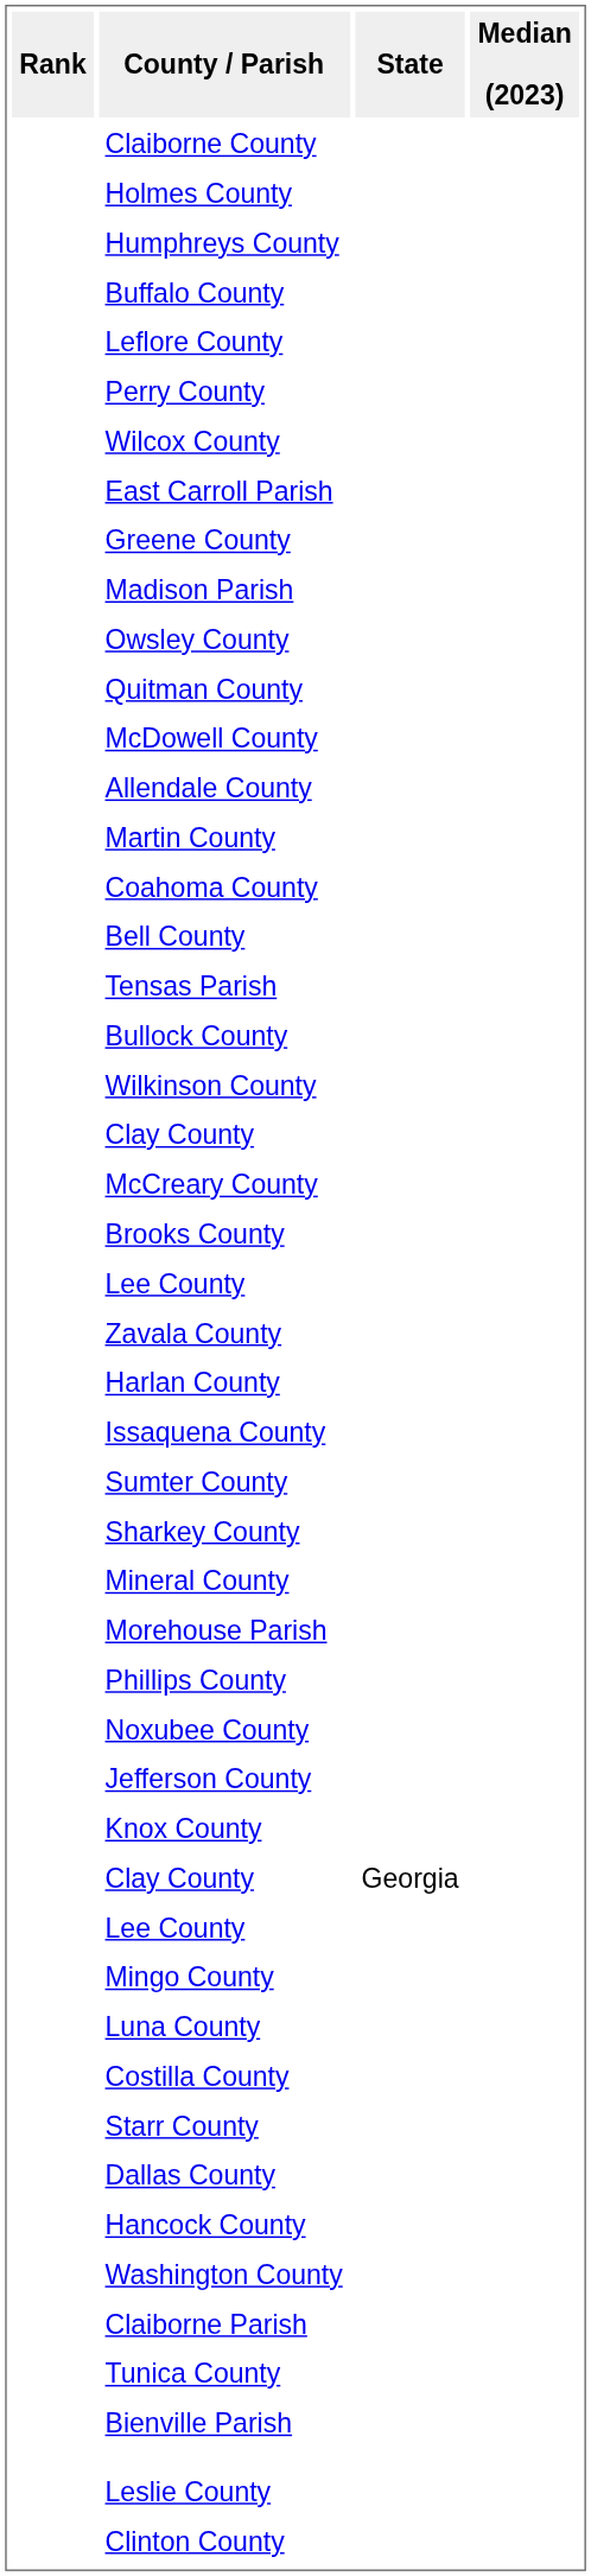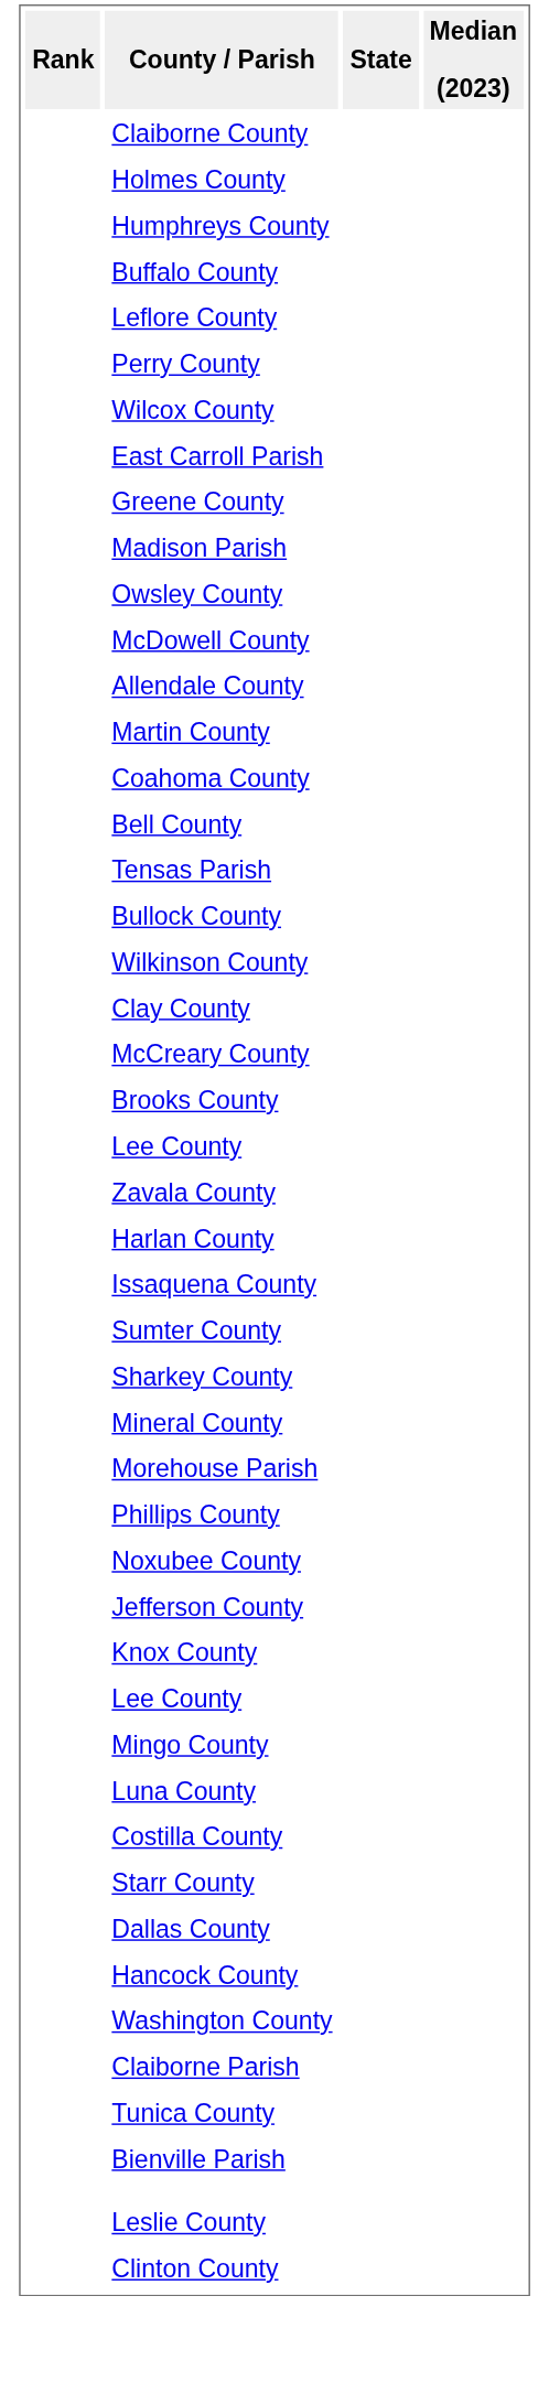 <table class="toccolours sortable" clear="both" align="center" cellpadding="4" cellspacing="3" style="border: 1px solid #707070;">
 <tr bgcolor=#efefef>
 <th>Rank</th>
 <th>County / Parish</th>
 <th>State</th>
 <th>Median<br><br>(2023)</th>
 </tr>
 <tr>
 <td></td>
 <td><a href='#'>Claiborne County</a></td>
 <td></td>
 <td></td>
 </tr>
 <tr>
 <td></td>
 <td><a href='#'>Holmes County</a></td>
 <td></td>
 <td></td>
 </tr>
 <tr>
 <td></td>
 <td><a href='#'>Humphreys County</a></td>
 <td></td>
 <td></td>
 </tr>
 <tr>
 <td></td>
 <td><a href='#'>Buffalo County</a></td>
 <td></td>
 <td></td>
 </tr>
 <tr>
 <td></td>
 <td><a href='#'>Leflore County</a></td>
 <td></td>
 <td></td>
 </tr>
 <tr>
 <td></td>
 <td><a href='#'>Perry County</a></td>
 <td></td>
 <td></td>
 </tr>
 <tr>
 <td></td>
 <td><a href='#'>Wilcox County</a></td>
 <td></td>
 <td></td>
 </tr>
 <tr>
 <td></td>
 <td><a href='#'>East Carroll Parish</a></td>
 <td></td>
 <td></td>
 </tr>
 <tr>
 <td></td>
 <td><a href='#'>Greene County</a></td>
 <td></td>
 <td></td>
 </tr>
 <tr>
 <td></td>
 <td><a href='#'>Madison Parish</a></td>
 <td></td>
 <td></td>
 </tr>
 <tr>
 <td></td>
 <td><a href='#'>Owsley County</a></td>
-<td></td>
-<td></td>
-</tr>
-<tr>
-<td></td>
-<td><a href='#'>Quitman County</a></td>
 <td></td>
 <td></td>
 </tr>
 <tr>
 <td></td>
 <td><a href='#'>McDowell County</a></td>
 <td></td>
 <td></td>
 </tr>
 <tr>
 <td></td>
 <td><a href='#'>Allendale County</a></td>
 <td></td>
 <td></td>
 </tr>
 <tr>
 <td></td>
 <td><a href='#'>Martin County</a></td>
 <td></td>
 <td></td>
 </tr>
 <tr>
 <td></td>
 <td><a href='#'>Coahoma County</a></td>
 <td></td>
 <td></td>
 </tr>
 <tr>
 <td></td>
 <td><a href='#'>Bell County</a></td>
 <td></td>
 <td></td>
 </tr>
 <tr>
 <td></td>
 <td><a href='#'>Tensas Parish</a></td>
 <td></td>
 <td></td>
 </tr>
 <tr>
 <td></td>
 <td><a href='#'>Bullock County</a></td>
 <td></td>
 <td></td>
 </tr>
 <tr>
 <td></td>
 <td><a href='#'>Wilkinson County</a></td>
 <td></td>
 <td></td>
 </tr>
 <tr>
 <td></td>
 <td><a href='#'>Clay County</a></td>
 <td></td>
 <td></td>
 </tr>
 <tr>
 <td></td>
 <td><a href='#'>McCreary County</a></td>
 <td></td>
 <td></td>
 </tr>
 <tr>
 <td></td>
 <td><a href='#'>Brooks County</a></td>
 <td></td>
 <td></td>
 </tr>
 <tr>
 <td></td>
 <td><a href='#'>Lee County</a></td>
 <td></td>
 <td></td>
 </tr>
 <tr>
 <td></td>
 <td><a href='#'>Zavala County</a></td>
 <td></td>
 <td></td>
 </tr>
 <tr>
 <td></td>
 <td><a href='#'>Harlan County</a></td>
 <td></td>
 <td></td>
 </tr>
 <tr>
 <td></td>
 <td><a href='#'>Issaquena County</a></td>
 <td></td>
 <td></td>
 </tr>
 <tr>
 <td></td>
 <td><a href='#'>Sumter County</a></td>
 <td></td>
 <td></td>
 </tr>
 <tr>
 <td></td>
 <td><a href='#'>Sharkey County</a></td>
 <td></td>
 <td></td>
 </tr>
 <tr>
 <td></td>
 <td><a href='#'>Mineral County</a></td>
 <td></td>
 <td></td>
 </tr>
 <tr>
 <td></td>
 <td><a href='#'>Morehouse Parish</a></td>
 <td></td>
 <td></td>
 </tr>
 <tr>
 <td></td>
 <td><a href='#'>Phillips County</a></td>
 <td></td>
 <td></td>
 </tr>
 <tr>
 <td></td>
 <td><a href='#'>Noxubee County</a></td>
 <td></td>
 <td></td>
 </tr>
 <tr>
 <td></td>
 <td><a href='#'>Jefferson County</a></td>
 <td></td>
 <td></td>
 </tr>
 <tr>
 <td></td>
 <td><a href='#'>Knox County</a></td>
 <td></td>
 <td></td>
 </tr>
 <tr>
 <td></td>
-<td><a href='#'>Clay County</a></td>
-<td> Georgia</td>
-<td></td>
-</tr>
-<tr>
-<td></td>
 <td><a href='#'>Lee County</a></td>
 <td></td>
 <td></td>
 </tr>
 <tr>
 <td></td>
 <td><a href='#'>Mingo County</a></td>
 <td></td>
 <td></td>
 </tr>
 <tr>
 <td></td>
 <td><a href='#'>Luna County</a></td>
 <td></td>
 <td></td>
 </tr>
 <tr>
 <td></td>
 <td><a href='#'>Costilla County</a></td>
 <td></td>
 <td></td>
 </tr>
 <tr>
 <td></td>
 <td><a href='#'>Starr County</a></td>
 <td></td>
 <td></td>
 </tr>
 <tr>
 <td></td>
 <td><a href='#'>Dallas County</a></td>
 <td></td>
 <td></td>
 </tr>
 <tr>
 <td></td>
 <td><a href='#'>Hancock County</a></td>
 <td></td>
 <td></td>
 </tr>
 <tr>
 <td></td>
 <td><a href='#'>Washington County</a></td>
 <td></td>
 <td></td>
 </tr>
 <tr>
 <td></td>
 <td><a href='#'>Claiborne Parish</a></td>
 <td></td>
 <td></td>
 </tr>
 <tr>
 <td></td>
 <td><a href='#'>Tunica County</a></td>
 <td></td>
 <td></td>
 </tr>
 <tr>
 <td></td>
 <td><a href='#'>Bienville Parish</a></td>
 <td></td>
 <td></td>
 </tr>
 <tr>
 <td></td>
 <td></td>
 <td></td>
 <td></td>
 </tr>
 <tr>
 <td></td>
 <td><a href='#'>Leslie County</a></td>
 <td></td>
 <td></td>
 </tr>
 <tr>
 <td></td>
 <td><a href='#'>Clinton County</a></td>
 <td></td>
 <td></td>
 </tr>
 </table>
